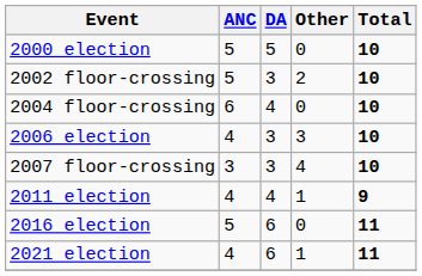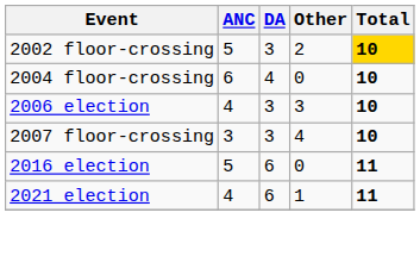 <table class="wikitable">
 <tr>
 <th>Event</th>
 <th><a href='#'>ANC</a></th>
 <th><a href='#'>DA</a></th>
 <th>Other</th>
 <th>Total</th>
 </tr>
 <tr>
-<td><a href='#'>2000 election</a></td>
-<td>5</td>
-<td>5</td>
-<td>0</td>
-<td><strong>10</strong></td>
-</tr>
-<tr>
 <td>2002 floor-crossing</td>
 <td>5</td>
 <td>3</td>
 <td>2</td>
-<td><strong>10</strong></td>
+<td style="background: gold;"><strong>10</strong></td>
 </tr>
 <tr>
 <td>2004 floor-crossing</td>
 <td>6</td>
 <td>4</td>
 <td>0</td>
 <td><strong>10</strong></td>
 </tr>
 <tr>
 <td><a href='#'>2006 election</a></td>
 <td>4</td>
 <td>3</td>
 <td>3</td>
 <td><strong>10</strong></td>
 </tr>
 <tr>
 <td>2007 floor-crossing</td>
 <td>3</td>
 <td>3</td>
 <td>4</td>
 <td><strong>10</strong></td>
 </tr>
 <tr>
-<td><a href='#'>2011 election</a></td>
-<td>4</td>
-<td>4</td>
-<td>1</td>
-<td><strong>9</strong></td>
-</tr>
-<tr>
 <td><a href='#'>2016 election</a></td>
 <td>5</td>
 <td>6</td>
 <td>0</td>
 <td><strong>11</strong></td>
 </tr>
 <tr>
 <td><a href='#'>2021 election</a></td>
 <td>4</td>
 <td>6</td>
 <td>1</td>
 <td><strong>11</strong></td>
 </tr>
 <tr>
 </tr>
 </table>
